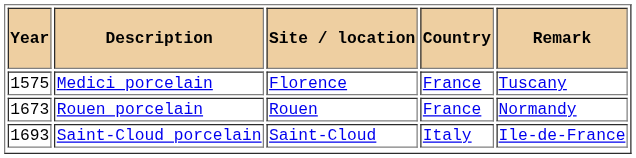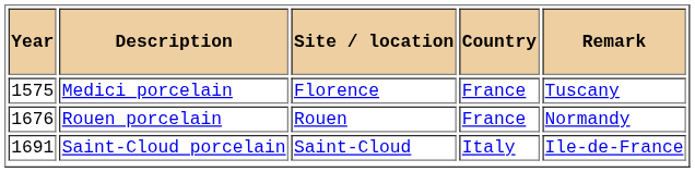 <table class="wikipedia sortable" border="1">
 <tr bgcolor="#EECFA1">
 <th>Year <br></th>
 <th>Description<br></th>
 <th class="unsortable"><br> Site / location<br> <br></th>
 <th>Country<br></th>
 <th class="unsortable"><br> Remark<br> <br></th>
 </tr>
 <tr class="wikitable sortable">
 <td>1575</td>
 <td><a href='#'>Medici porcelain</a></td>
 <td><a href='#'>Florence</a></td>
 <td><a href='#'>France</a></td>
 <td><a href='#'>Tuscany</a></td>
 </tr>
 <tr -->
-<td>1673</td>
+<td>1676</td>
 <td><a href='#'>Rouen porcelain</a></td>
 <td><a href='#'>Rouen</a></td>
 <td><a href='#'>France</a></td>
 <td><a href='#'>Normandy</a></td>
 </tr>
 <tr -->
-<td>1693</td>
+<td>1691</td>
 <td><a href='#'>Saint-Cloud porcelain</a></td>
 <td><a href='#'>Saint-Cloud</a></td>
 <td><a href='#'>Italy</a></td>
 <td><a href='#'>Ile-de-France</a></td>
 </tr>
 <tr -->
 </tr>
 </table>
